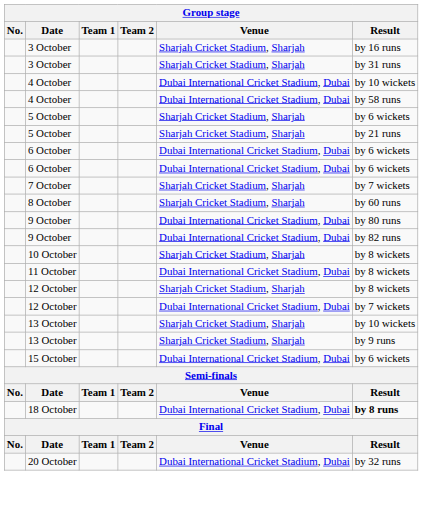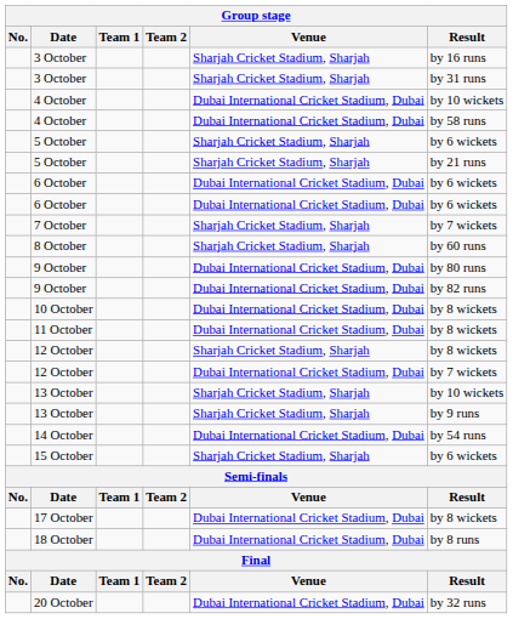 <table class="wikitable">
 <tr>
 <th colspan="6"><a href='#'>Group stage</a></th>
 </tr>
 <tr>
 <th scope=col>No.</th>
 <th scope=col>Date</th>
 <th scope=col>Team 1</th>
 <th scope=col>Team 2</th>
 <th scope=col>Venue</th>
 <th scope=col>Result</th>
 </tr>
 <tr>
 <td></td>
 <td>3 October</td>
 <td></td>
 <td></td>
 <td><a href='#'>Sharjah Cricket Stadium</a>, <a href='#'>Sharjah</a></td>
 <td> by 16 runs</td>
 </tr>
 <tr>
 <td></td>
 <td>3 October</td>
 <td></td>
 <td></td>
 <td><a href='#'>Sharjah Cricket Stadium</a>, <a href='#'>Sharjah</a></td>
 <td> by 31 runs</td>
 </tr>
 <tr>
 <td></td>
 <td>4 October</td>
 <td></td>
 <td></td>
 <td><a href='#'>Dubai International Cricket Stadium</a>, <a href='#'>Dubai</a></td>
 <td> by 10 wickets</td>
 </tr>
 <tr>
 <td></td>
 <td>4 October</td>
 <td></td>
 <td></td>
 <td><a href='#'>Dubai International Cricket Stadium</a>, <a href='#'>Dubai</a></td>
 <td> by 58 runs</td>
 </tr>
 <tr>
 <td></td>
 <td>5 October</td>
 <td></td>
 <td></td>
 <td><a href='#'>Sharjah Cricket Stadium</a>, <a href='#'>Sharjah</a></td>
 <td> by 6 wickets</td>
 </tr>
 <tr>
 <td></td>
 <td>5 October</td>
 <td></td>
 <td></td>
 <td><a href='#'>Sharjah Cricket Stadium</a>, <a href='#'>Sharjah</a></td>
 <td> by 21 runs</td>
 </tr>
 <tr>
 <td></td>
 <td>6 October</td>
 <td></td>
 <td></td>
 <td><a href='#'>Dubai International Cricket Stadium</a>, <a href='#'>Dubai</a></td>
 <td> by 6 wickets</td>
 </tr>
 <tr>
 <td></td>
 <td>6 October</td>
 <td></td>
 <td></td>
 <td><a href='#'>Dubai International Cricket Stadium</a>, <a href='#'>Dubai</a></td>
 <td> by 6 wickets</td>
 </tr>
 <tr>
 <td></td>
 <td>7 October</td>
 <td></td>
 <td></td>
 <td><a href='#'>Sharjah Cricket Stadium</a>, <a href='#'>Sharjah</a></td>
 <td> by 7 wickets</td>
 </tr>
 <tr>
 <td></td>
 <td>8 October</td>
 <td></td>
 <td></td>
 <td><a href='#'>Sharjah Cricket Stadium</a>, <a href='#'>Sharjah</a></td>
 <td> by 60 runs</td>
 </tr>
 <tr>
 <td></td>
 <td>9 October</td>
 <td></td>
 <td></td>
 <td><a href='#'>Dubai International Cricket Stadium</a>, <a href='#'>Dubai</a></td>
 <td> by 80 runs</td>
 </tr>
 <tr>
 <td></td>
 <td>9 October</td>
 <td></td>
 <td></td>
 <td><a href='#'>Dubai International Cricket Stadium</a>, <a href='#'>Dubai</a></td>
 <td> by 82 runs</td>
 </tr>
 <tr>
 <td></td>
 <td>10 October</td>
 <td></td>
 <td></td>
-<td><a href='#'>Sharjah Cricket Stadium</a>, <a href='#'>Sharjah</a></td>
+<td><a href='#'>Dubai International Cricket Stadium</a>, <a href='#'>Dubai</a></td>
 <td> by 8 wickets</td>
 </tr>
 <tr>
 <td></td>
 <td>11 October</td>
 <td></td>
 <td></td>
 <td><a href='#'>Dubai International Cricket Stadium</a>, <a href='#'>Dubai</a></td>
 <td> by 8 wickets</td>
 </tr>
 <tr>
 <td></td>
 <td>12 October</td>
 <td></td>
 <td></td>
 <td><a href='#'>Sharjah Cricket Stadium</a>, <a href='#'>Sharjah</a></td>
 <td> by 8 wickets</td>
 </tr>
 <tr>
 <td></td>
 <td>12 October</td>
 <td></td>
 <td></td>
 <td><a href='#'>Dubai International Cricket Stadium</a>, <a href='#'>Dubai</a></td>
 <td> by 7 wickets</td>
 </tr>
 <tr>
 <td></td>
 <td>13 October</td>
 <td></td>
 <td></td>
 <td><a href='#'>Sharjah Cricket Stadium</a>, <a href='#'>Sharjah</a></td>
 <td> by 10 wickets</td>
 </tr>
 <tr>
 <td></td>
 <td>13 October</td>
 <td></td>
 <td></td>
 <td><a href='#'>Sharjah Cricket Stadium</a>, <a href='#'>Sharjah</a></td>
 <td> by 9 runs</td>
 </tr>
 <tr>
 <td></td>
+<td>14 October</td>
+<td></td>
+<td></td>
+<td><a href='#'>Dubai International Cricket Stadium</a>, <a href='#'>Dubai</a></td>
+<td> by 54 runs</td>
+</tr>
+<tr>
+<td></td>
 <td>15 October</td>
 <td></td>
 <td></td>
-<td><a href='#'>Dubai International Cricket Stadium</a>, <a href='#'>Dubai</a></td>
+<td><a href='#'>Sharjah Cricket Stadium</a>, <a href='#'>Sharjah</a></td>
 <td> by 6 wickets</td>
 </tr>
 <tr>
 <th colspan="6"><a href='#'>Semi-finals</a></th>
 </tr>
 <tr>
 <th scope=col>No.</th>
 <th scope=col>Date</th>
 <th scope=col>Team 1</th>
 <th scope=col>Team 2</th>
 <th scope=col>Venue</th>
 <th scope=col>Result</th>
 </tr>
 <tr>
 <td></td>
+<td>17 October</td>
+<td></td>
+<td></td>
+<td><a href='#'>Dubai International Cricket Stadium</a>, <a href='#'>Dubai</a></td>
+<td> by 8 wickets</td>
+</tr>
+<tr>
+<td></td>
 <td>18 October</td>
 <td></td>
 <td></td>
 <td><a href='#'>Dubai International Cricket Stadium</a>, <a href='#'>Dubai</a></td>
-<td><strong> by 8 runs</strong></td>
+<td> by 8 runs</td>
 </tr>
 <tr>
 <th colspan="6"><a href='#'>Final</a></th>
 </tr>
 <tr>
 <th scope=col>No.</th>
 <th scope=col>Date</th>
 <th scope=col>Team 1</th>
 <th scope=col>Team 2</th>
 <th scope=col>Venue</th>
 <th scope=col>Result</th>
 </tr>
 <tr>
 <td></td>
 <td>20 October</td>
 <td></td>
 <td></td>
 <td><a href='#'>Dubai International Cricket Stadium</a>, <a href='#'>Dubai</a></td>
 <td> by 32 runs</td>
 </tr>
 </table>
